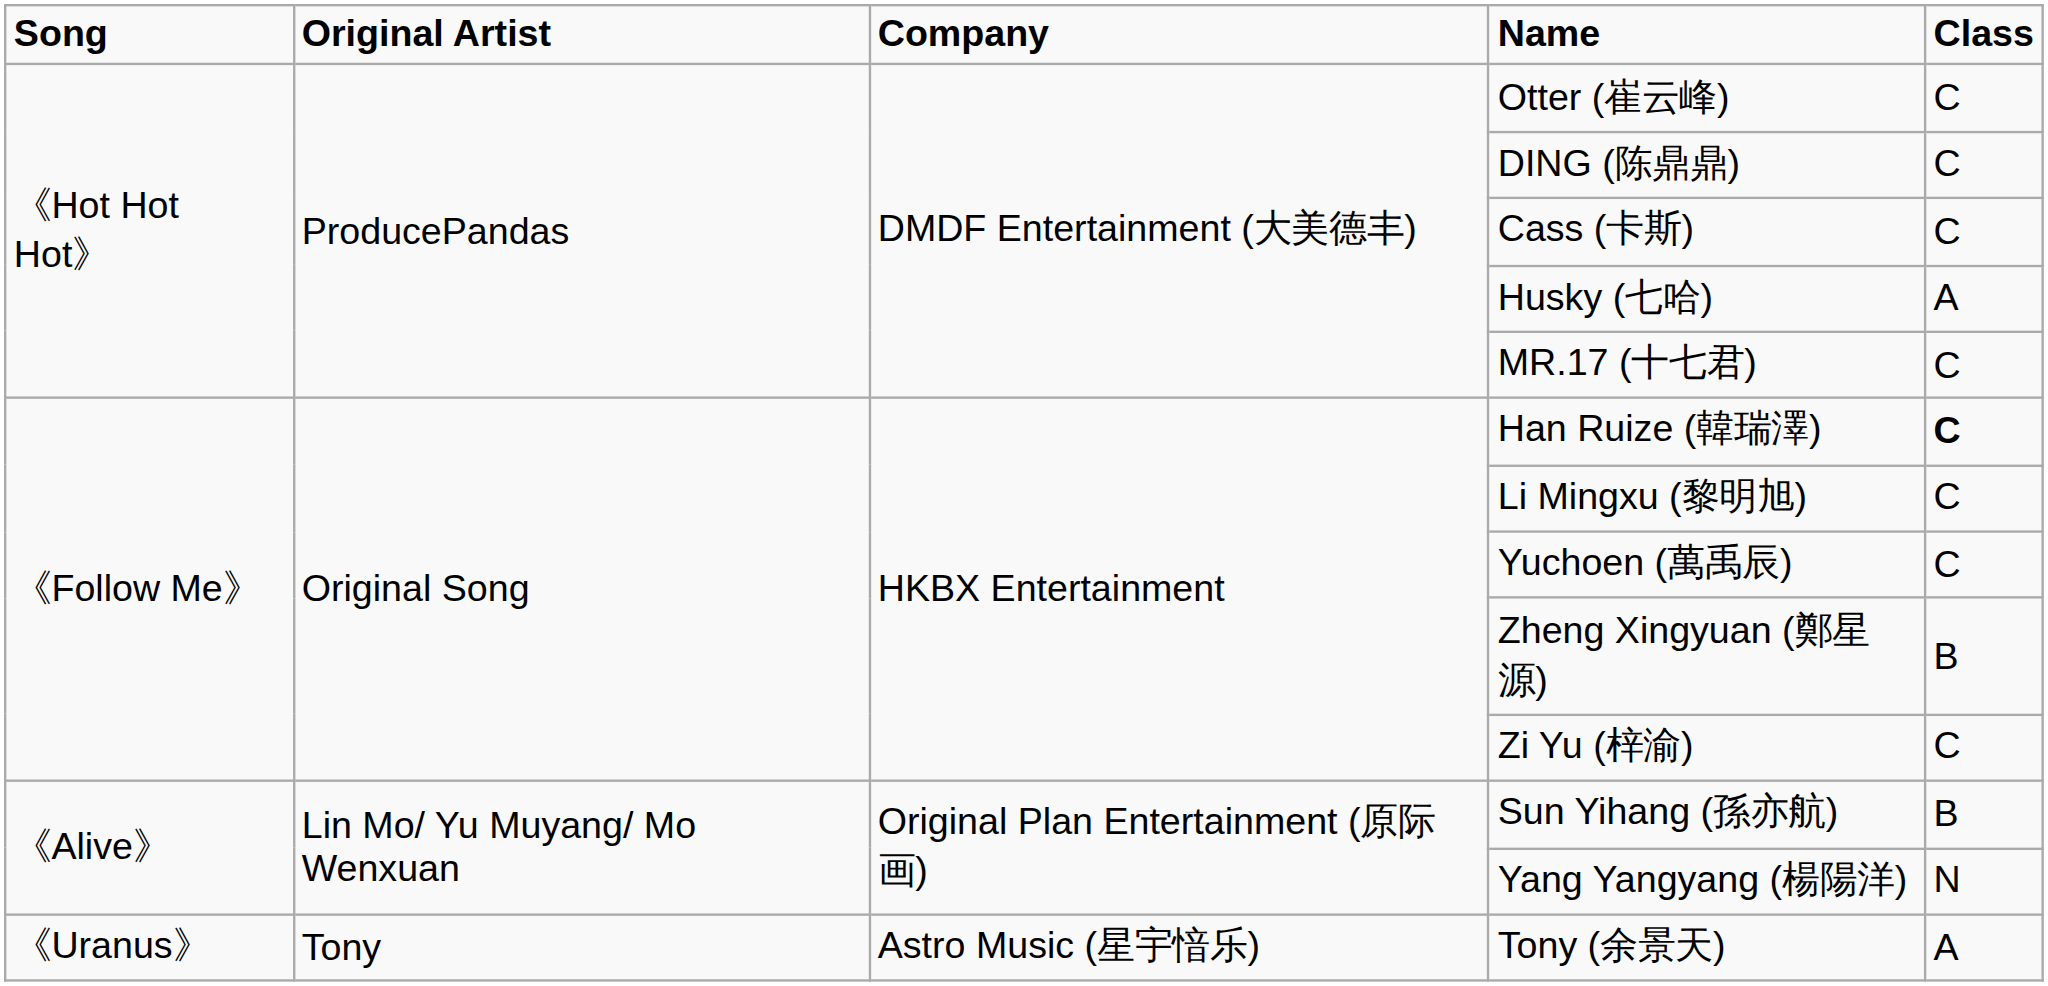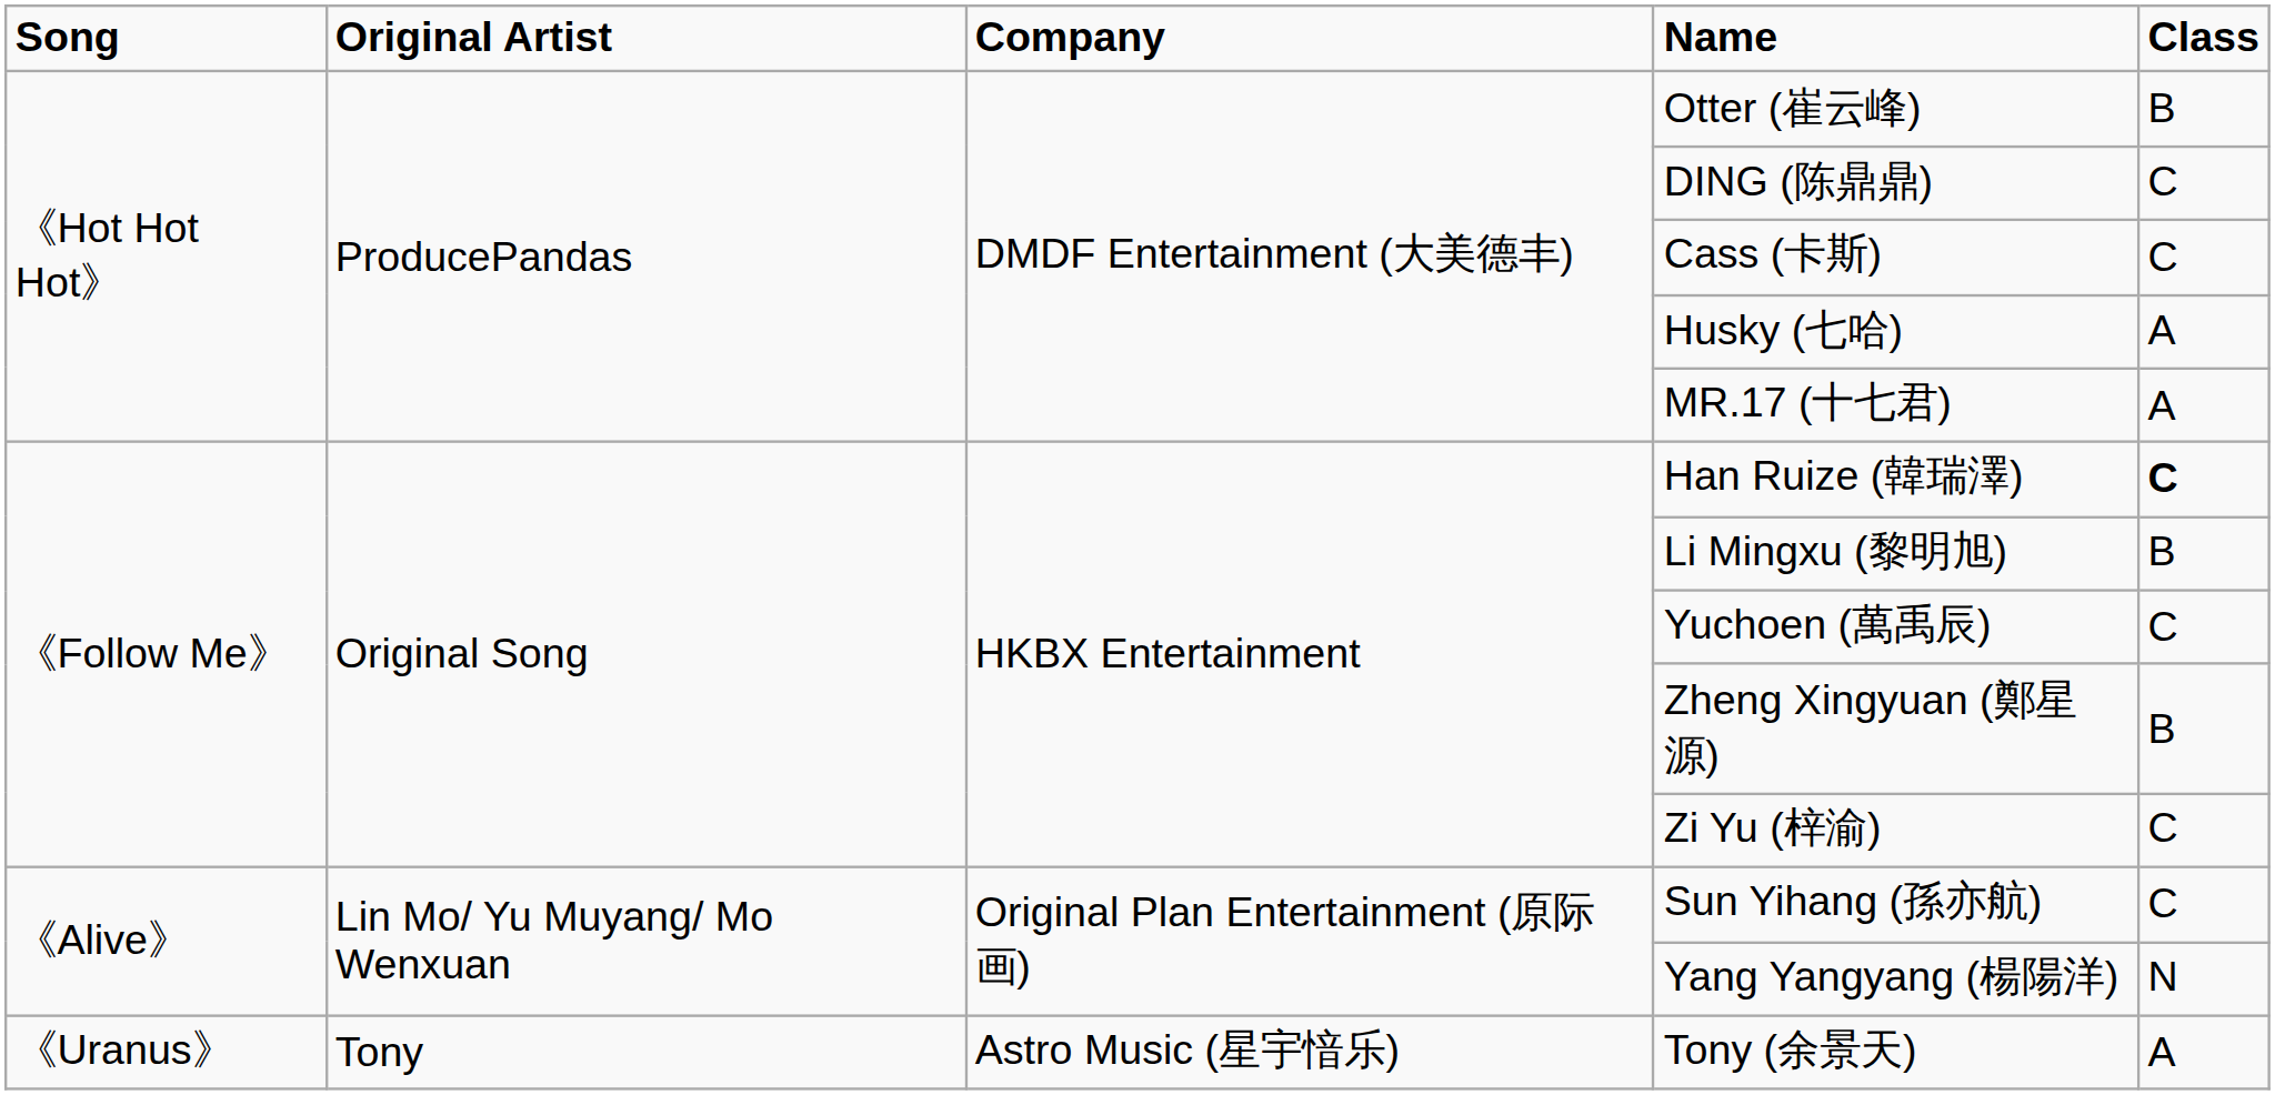 <table class="wikitable mw-collapsible mw-collapsed">
 <tr>
 <td><strong>Song</strong></td>
 <td><strong>Original Artist</strong></td>
 <td><strong>Company</strong></td>
 <td><strong>Name</strong></td>
 <td><strong>Class</strong></td>
 </tr>
 <tr>
 <td rowspan="5">《Hot Hot Hot》</td>
 <td rowspan="5">ProducePandas</td>
 <td rowspan="5">DMDF Entertainment (大美德丰)</td>
 <td>Otter (崔云峰)</td>
-<td>C</td>
+<td>B</td>
 </tr>
 <tr>
 <td>DING (陈鼎鼎)</td>
 <td>C</td>
 </tr>
 <tr>
 <td>Cass (卡斯)</td>
 <td>C</td>
 </tr>
 <tr>
 <td>Husky (七哈)</td>
 <td>A</td>
 </tr>
 <tr>
 <td>MR.17 (十七君)</td>
-<td>C</td>
+<td>A</td>
 </tr>
 <tr>
 <td rowspan="5">《Follow Me》</td>
 <td rowspan="5">Original Song</td>
 <td rowspan="5">HKBX Entertainment</td>
 <td>Han Ruize (韓瑞澤)</td>
 <td><strong>C</strong></td>
 </tr>
 <tr>
 <td>Li Mingxu (黎明旭)</td>
-<td>C</td>
+<td>B</td>
 </tr>
 <tr>
 <td>Yuchoen (萬禹辰)</td>
 <td>C</td>
 </tr>
 <tr>
 <td>Zheng Xingyuan (鄭星源)</td>
 <td>B</td>
 </tr>
 <tr>
 <td>Zi Yu (梓渝)</td>
 <td>C</td>
 </tr>
 <tr>
 <td rowspan="2">《Alive》</td>
 <td rowspan="2">Lin Mo/ Yu Muyang/ Mo Wenxuan</td>
 <td rowspan="2">Original Plan Entertainment (原际画)</td>
 <td>Sun Yihang (孫亦航)</td>
-<td>B</td>
+<td>C</td>
 </tr>
 <tr>
 <td>Yang Yangyang (楊陽洋)</td>
 <td>N</td>
 </tr>
 <tr>
 <td>《Uranus》</td>
 <td>Tony</td>
 <td>Astro Music (星宇愔乐)</td>
 <td>Tony (余景天)</td>
 <td>A</td>
 </tr>
 </table>
